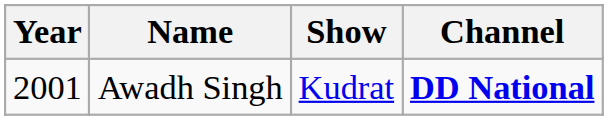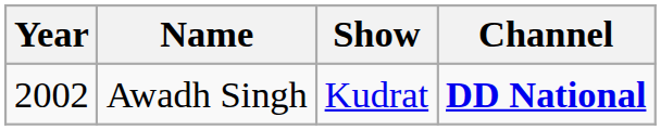 <table class="wikitable sortable" style="text-align:center;">
 <tr>
 <th>Year</th>
 <th>Name</th>
 <th>Show</th>
 <th>Channel</th>
 </tr>
 <tr>
-<td>2001</td>
+<td>2002</td>
 <td>Awadh Singh</td>
 <td><a href='#'>Kudrat</a></td>
 <td><strong><a href='#'>DD National</a></strong></td>
 </tr>
 </table>
